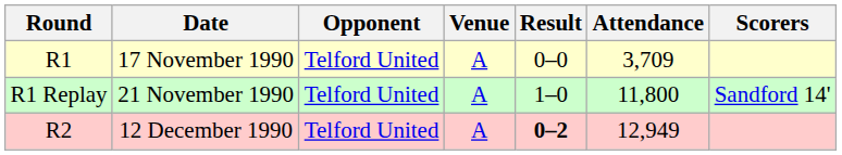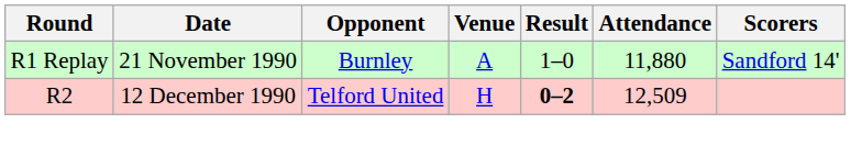 <table class="wikitable" style="font-size:100%; text-align:center">
 <tr>
 <th>Round</th>
 <th>Date</th>
 <th>Opponent</th>
 <th>Venue</th>
 <th>Result</th>
 <th>Attendance</th>
 <th>Scorers</th>
 </tr>
-<tr style="background-color: #FFFFCC;">
-<td>R1</td>
-<td>17 November 1990</td>
-<td><a href='#'>Telford United</a></td>
-<td><a href='#'>A</a></td>
-<td>0–0</td>
-<td>3,709</td>
-<td></td>
-</tr>
 <tr style="background-color: #CCFFCC;">
 <td>R1 Replay</td>
 <td>21 November 1990</td>
-<td><a href='#'>Telford United</a></td>
+<td><a href='#'>Burnley</a></td>
 <td><a href='#'>A</a></td>
 <td>1–0</td>
-<td>11,800</td>
+<td>11,880</td>
 <td><a href='#'>Sandford</a> 14'</td>
 </tr>
 <tr style="background-color: #FFCCCC;">
 <td>R2</td>
 <td>12 December 1990</td>
 <td><a href='#'>Telford United</a></td>
-<td><a href='#'>A</a></td>
+<td><a href='#'>H</a></td>
 <td><strong>0–2</strong></td>
-<td>12,949</td>
+<td>12,509</td>
 <td></td>
 </tr>
 </table>
